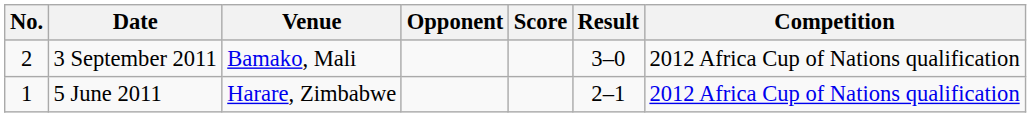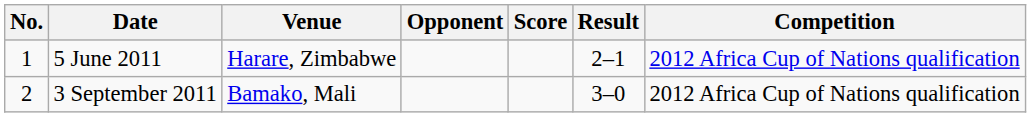 <table class="wikitable sortable">
 <tr>
 <th scope="col">No.</th>
 <th scope="col">Date</th>
 <th scope="col">Venue</th>
 <th scope="col">Opponent</th>
 <th scope="col">Score</th>
 <th scope="col">Result</th>
 <th scope="col">Competition</th>
 </tr>
 <tr>
+<td align="center">1</td>
+<td>5 June 2011</td>
+<td><a href='#'>Harare</a>, Zimbabwe</td>
+<td></td>
+<td></td>
+<td align="center">2–1</td>
+<td><a href='#'>2012 Africa Cup of Nations qualification</a></td>
+</tr>
+<tr>
 <td align="center">2</td>
 <td>3 September 2011</td>
 <td><a href='#'>Bamako</a>, Mali</td>
 <td></td>
 <td></td>
 <td align="center">3–0</td>
 <td>2012 Africa Cup of Nations qualification</td>
 </tr>
-<tr>
-<td align="center">1</td>
-<td>5 June 2011</td>
-<td><a href='#'>Harare</a>, Zimbabwe</td>
-<td></td>
-<td></td>
-<td align="center">2–1</td>
-<td><a href='#'>2012 Africa Cup of Nations qualification</a></td>
-</tr>
 </table>
